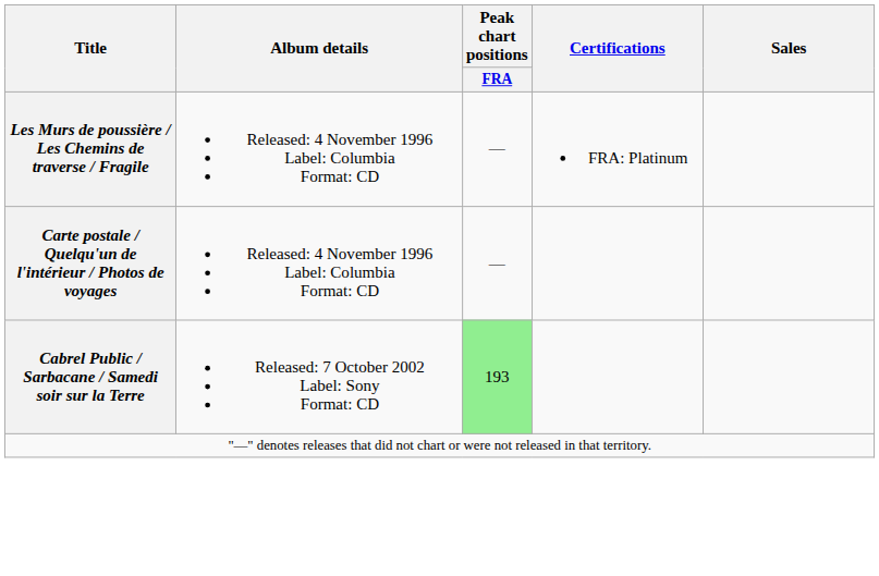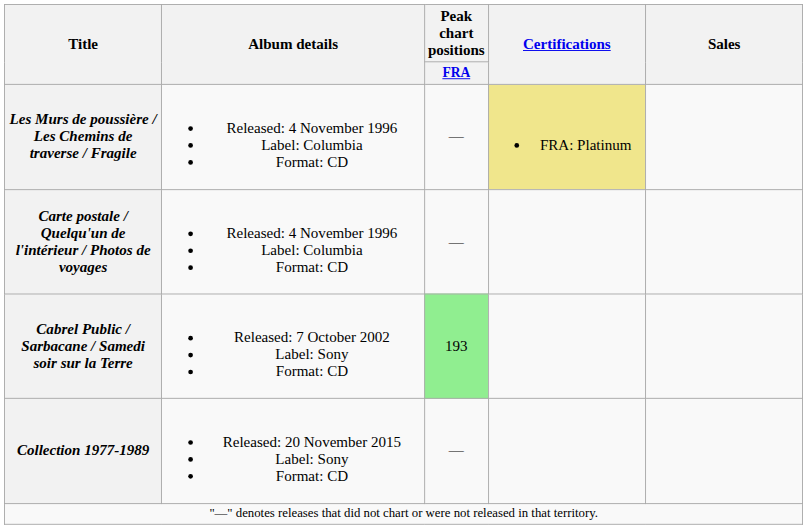 <table class="wikitable plainrowheaders" style="text-align:center;">
 <tr>
 <th scope="col" rowspan="2" style="width:10em;">Title</th>
 <th scope="col" rowspan="2" style="width:17em;">Album details</th>
 <th scope="col" colspan="1">Peak chart positions</th>
 <th scope="col" rowspan="2" style="width:10em;"><a href='#'>Certifications</a></th>
 <th scope="col" rowspan="2" style="width:10em;">Sales</th>
 </tr>
 <tr>
 <th scope="col" style="width:2.5em;font-size:90%;"><a href='#'>FRA</a></th>
 </tr>
 <tr>
 <th scope="row"><em>Les Murs de poussière / Les Chemins de traverse / Fragile</em></th>
 <td><br><ul><li>Released: 4 November 1996</li><li>Label: Columbia</li><li>Format: CD</li></ul></td>
 <td>—</td>
-<td><br><ul><li>FRA: Platinum</li></ul></td>
+<td style="background: khaki;"><br><ul><li>FRA: Platinum</li></ul></td>
 <td></td>
 </tr>
 <tr>
 <th scope="row"><em>Carte postale / Quelqu'un de l'intérieur / Photos de voyages</em></th>
 <td><br><ul><li>Released: 4 November 1996</li><li>Label: Columbia</li><li>Format: CD</li></ul></td>
 <td>—</td>
 <td></td>
 <td></td>
 </tr>
 <tr>
 <th scope="row"><em>Cabrel Public / Sarbacane / Samedi soir sur la Terre</em></th>
 <td><br><ul><li>Released: 7 October 2002</li><li>Label: Sony</li><li>Format: CD</li></ul></td>
 <td style="background: lightgreen;">193</td>
 <td></td>
 <td></td>
 </tr>
 <tr>
+<th scope="row"><em>Collection 1977-1989</em></th>
+<td><br><ul><li>Released: 20 November 2015</li><li>Label: Sony</li><li>Format: CD</li></ul></td>
+<td>—</td>
+<td></td>
+<td></td>
+</tr>
+<tr>
 <td colspan="5" style="text-align:center; font-size:85%;">"—" denotes releases that did not chart or were not released in that territory.</td>
 </tr>
 </table>
